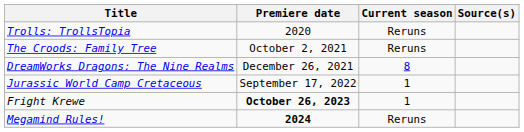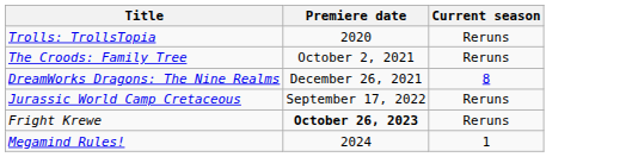 <table class="wikitable plainrowheaders sortable" style="text-align:center;">
 <tr>
 <th scope="col">Title</th>
 <th scope="col">Premiere date</th>
 <th scope="col">Current season</th>
-<th class="unsortable">Source(s)</th>
 </tr>
 <tr>
 <td scope="row" style="text-align:left;"><em><a href='#'>Trolls: TrollsTopia</a></em></td>
 <td>2020</td>
 <td>Reruns</td>
-<td></td>
 </tr>
 <tr>
 <td scope="row" style="text-align:left;"><em><a href='#'>The Croods: Family Tree</a></em></td>
 <td>October 2, 2021</td>
 <td>Reruns</td>
-<td></td>
 </tr>
 <tr>
 <td scope="row" style="text-align:left;"><em><a href='#'>DreamWorks Dragons: The Nine Realms</a></em></td>
 <td>December 26, 2021</td>
 <td><a href='#'>8</a></td>
-<td></td>
 </tr>
 <tr>
 <td scope="row" style="text-align:left;"><em><a href='#'>Jurassic World Camp Cretaceous</a></em></td>
 <td>September 17, 2022</td>
-<td>1</td>
-<td></td>
+<td>Reruns</td>
 </tr>
 <tr>
 <td scope="row" style="text-align:left;"><em>Fright Krewe</em></td>
 <td><strong>October 26, 2023</strong></td>
-<td>1</td>
-<td></td>
+<td>Reruns</td>
 </tr>
 <tr>
 <td scope="row" style="text-align:left;"><em><a href='#'>Megamind Rules!</a></em></td>
-<td><strong>2024</strong></td>
-<td>Reruns</td>
-<td></td>
+<td>2024</td>
+<td>1</td>
 </tr>
 </table>
